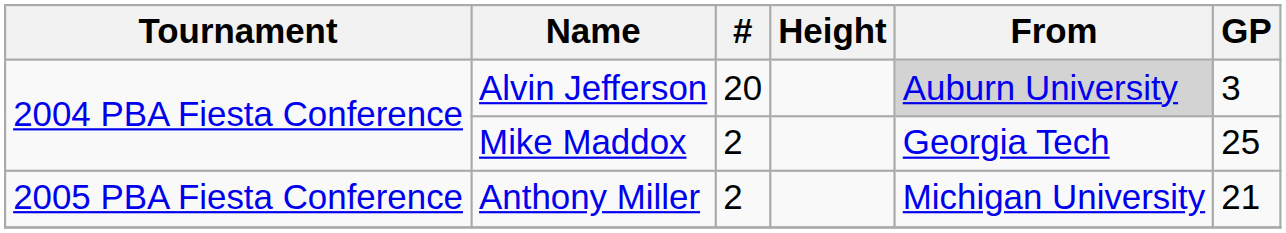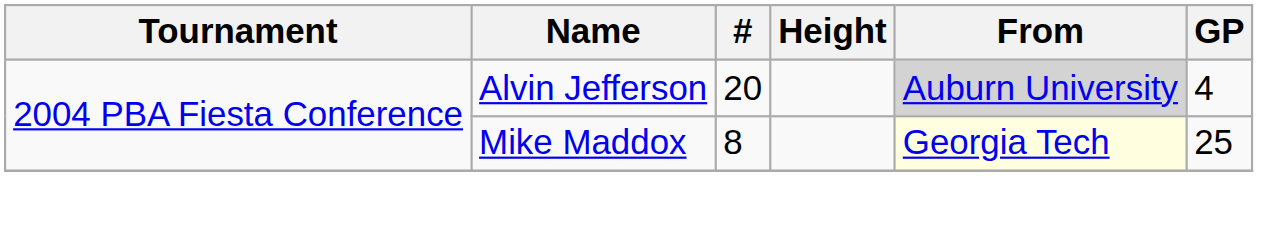 <table class="wikitable">
 <tr>
 <th>Tournament</th>
 <th>Name</th>
 <th>#</th>
 <th>Height</th>
 <th>From</th>
 <th>GP</th>
 </tr>
 <tr>
 <td rowspan=2><a href='#'>2004 PBA Fiesta Conference</a></td>
 <td><a href='#'>Alvin Jefferson</a></td>
 <td>20</td>
 <td></td>
 <td style="background: lightgrey;"><a href='#'>Auburn University</a></td>
-<td>3</td>
+<td>4</td>
 </tr>
 <tr>
 <td><a href='#'>Mike Maddox</a></td>
-<td>2</td>
+<td>8</td>
 <td></td>
-<td><a href='#'>Georgia Tech</a></td>
+<td style="background: lightyellow;"><a href='#'>Georgia Tech</a></td>
 <td>25</td>
-</tr>
-<tr>
-<td><a href='#'>2005 PBA Fiesta Conference</a></td>
-<td><a href='#'>Anthony Miller</a></td>
-<td>2</td>
-<td></td>
-<td><a href='#'>Michigan University</a></td>
-<td>21</td>
 </tr>
 <tr>
 </tr>
 </table>
